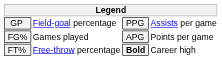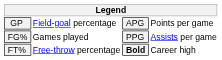 <table class="toccolours" style="font-size: 90%; white-space: nowrap;">
 <tr>
 <th colspan="6" style="background:#f2f2f2; border:1px solid #aaa;">Legend</th>
 </tr>
 <tr>
 <td style="background:#f2f2f2; border:1px solid black;">  GP</td>
 <td style="padding-right: 8px"><a href='#'>Field-goal</a> percentage</td>
-<td style="background:#f2f2f2; border:1px solid black;"> PPG </td>
-<td><a href='#'>Assists</a> per game</td>
+<td style="background:#f2f2f2; border:1px solid black;"> APG </td>
+<td>Points per game</td>
 </tr>
 <tr>
 <td style="background:#f2f2f2; border:1px solid black;"> FG% </td>
 <td>Games played</td>
-<td style="background:#f2f2f2; border:1px solid black;"> APG </td>
-<td>Points per game</td>
+<td style="background:#f2f2f2; border:1px solid black;"> PPG </td>
+<td><a href='#'>Assists</a> per game</td>
 </tr>
 <tr>
 <td style="background:#f2f2f2; border:1px solid black;"> FT% </td>
 <td><a href='#'>Free-throw</a> percentage</td>
 <td style="background:#f2f2f2; border:1px solid black;"> <strong>Bold</strong> </td>
 <td>Career high</td>
 </tr>
 </table>
